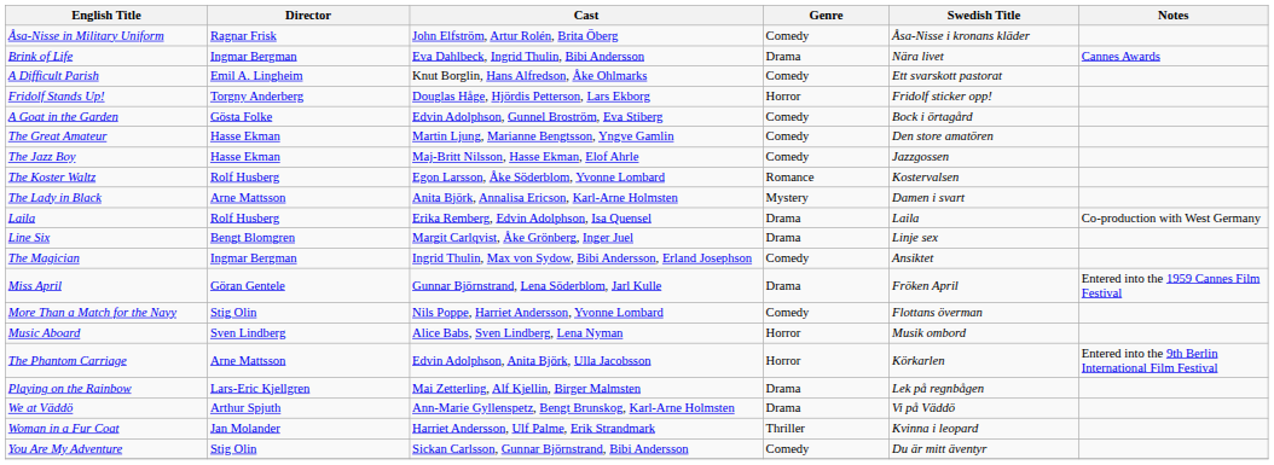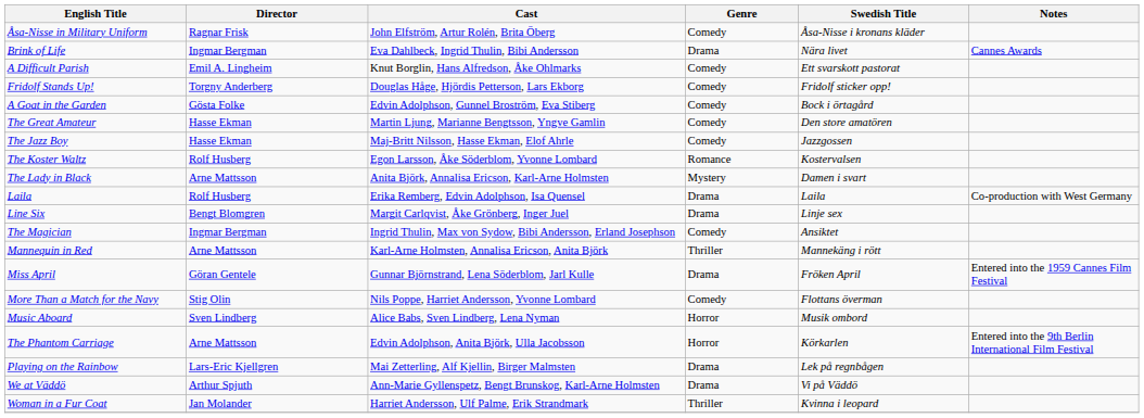 <table class="wikitable" style="width:100%;">
 <tr>
 <th style="width:16%;">English Title</th>
 <th style="width:16%;">Director</th>
 <th style="width:28%;">Cast</th>
 <th style="width:10%;">Genre</th>
 <th style="width:15%;">Swedish Title</th>
 <th style="width:15%;">Notes</th>
 </tr>
 <tr>
 <td><em><a href='#'>Åsa-Nisse in Military Uniform</a></em></td>
 <td><a href='#'>Ragnar Frisk</a></td>
 <td><a href='#'>John Elfström</a>, <a href='#'>Artur Rolén</a>, <a href='#'>Brita Öberg</a></td>
 <td>Comedy</td>
 <td><em>Åsa-Nisse i kronans kläder</em></td>
 </tr>
 <tr>
 <td><em><a href='#'>Brink of Life</a></em></td>
 <td><a href='#'>Ingmar Bergman</a></td>
 <td><a href='#'>Eva Dahlbeck</a>, <a href='#'>Ingrid Thulin</a>, <a href='#'>Bibi Andersson</a></td>
 <td>Drama</td>
 <td><em>Nära livet</em></td>
 <td><a href='#'>Cannes Awards</a></td>
 </tr>
 <tr>
 <td><em><a href='#'>A Difficult Parish</a></em></td>
 <td><a href='#'>Emil A. Lingheim</a></td>
 <td>Knut Borglin, <a href='#'>Hans Alfredson</a>, <a href='#'>Åke Ohlmarks</a></td>
 <td>Comedy</td>
 <td><em>Ett svarskott pastorat</em></td>
 <td></td>
 </tr>
 <tr>
 <td><em><a href='#'>Fridolf Stands Up!</a></em></td>
 <td><a href='#'>Torgny Anderberg</a></td>
 <td><a href='#'>Douglas Håge</a>, <a href='#'>Hjördis Petterson</a>, <a href='#'>Lars Ekborg</a></td>
-<td>Horror</td>
+<td>Comedy</td>
 <td><em>Fridolf sticker opp!</em></td>
 </tr>
 <tr>
 <td><em><a href='#'>A Goat in the Garden</a></em></td>
 <td><a href='#'>Gösta Folke</a></td>
 <td><a href='#'>Edvin Adolphson</a>, <a href='#'>Gunnel Broström</a>, <a href='#'>Eva Stiberg</a></td>
 <td>Comedy</td>
 <td><em>Bock i örtagård</em></td>
 <td></td>
 </tr>
 <tr>
 <td><em><a href='#'>The Great Amateur</a></em></td>
 <td><a href='#'>Hasse Ekman</a></td>
 <td><a href='#'>Martin Ljung</a>, <a href='#'>Marianne Bengtsson</a>, <a href='#'>Yngve Gamlin</a></td>
 <td>Comedy</td>
 <td><em>Den store amatören</em></td>
 <td></td>
 </tr>
 <tr>
 <td><em><a href='#'>The Jazz Boy</a></em></td>
 <td><a href='#'>Hasse Ekman</a></td>
 <td><a href='#'>Maj-Britt Nilsson</a>, <a href='#'>Hasse Ekman</a>, <a href='#'>Elof Ahrle</a></td>
 <td>Comedy</td>
 <td><em>Jazzgossen</em></td>
 <td></td>
 </tr>
 <tr>
 <td><em><a href='#'>The Koster Waltz</a></em></td>
 <td><a href='#'>Rolf Husberg </a></td>
 <td><a href='#'>Egon Larsson</a>, <a href='#'>Åke Söderblom</a>, <a href='#'>Yvonne Lombard</a></td>
 <td>Romance</td>
 <td><em>Kostervalsen</em></td>
 <td></td>
 </tr>
 <tr>
 <td><em><a href='#'>The Lady in Black</a></em></td>
 <td><a href='#'>Arne Mattsson</a></td>
 <td><a href='#'>Anita Björk</a>, <a href='#'>Annalisa Ericson</a>, <a href='#'>Karl-Arne Holmsten</a></td>
 <td>Mystery</td>
 <td><em>Damen i svart</em></td>
 <td></td>
 </tr>
 <tr>
 <td><em><a href='#'>Laila</a></em></td>
 <td><a href='#'>Rolf Husberg</a></td>
 <td><a href='#'>Erika Remberg</a>, <a href='#'>Edvin Adolphson</a>, <a href='#'>Isa Quensel</a></td>
 <td>Drama</td>
 <td><em>Laila</em></td>
 <td>Co-production with West Germany</td>
 </tr>
 <tr>
 <td><em><a href='#'>Line Six</a></em></td>
 <td><a href='#'>Bengt Blomgren</a></td>
 <td><a href='#'>Margit Carlqvist</a>, <a href='#'>Åke Grönberg</a>, <a href='#'>Inger Juel</a></td>
 <td>Drama</td>
 <td><em>Linje sex</em></td>
 <td></td>
 </tr>
 <tr>
 <td><em><a href='#'>The Magician</a></em></td>
 <td><a href='#'>Ingmar Bergman</a></td>
 <td><a href='#'>Ingrid Thulin</a>, <a href='#'>Max von Sydow</a>, <a href='#'>Bibi Andersson</a>, <a href='#'>Erland Josephson</a></td>
 <td>Comedy</td>
 <td><em>Ansiktet</em></td>
 <td></td>
 </tr>
 <tr>
+<td><em><a href='#'>Mannequin in Red</a></em></td>
+<td><a href='#'>Arne Mattsson</a></td>
+<td><a href='#'>Karl-Arne Holmsten</a>, <a href='#'>Annalisa Ericson</a>, <a href='#'>Anita Björk</a></td>
+<td>Thriller</td>
+<td><em>Mannekäng i rött</em></td>
+<td></td>
+</tr>
+<tr>
 <td><em><a href='#'>Miss April</a></em></td>
 <td><a href='#'>Göran Gentele</a></td>
 <td><a href='#'>Gunnar Björnstrand</a>, <a href='#'>Lena Söderblom</a>, <a href='#'>Jarl Kulle </a></td>
 <td>Drama</td>
 <td><em>Fröken April</em></td>
 <td>Entered into the <a href='#'>1959 Cannes Film Festival</a></td>
 </tr>
 <tr>
 <td><em><a href='#'>More Than a Match for the Navy</a></em></td>
 <td><a href='#'>Stig Olin</a></td>
 <td><a href='#'>Nils Poppe</a>, <a href='#'>Harriet Andersson</a>, <a href='#'>Yvonne Lombard</a></td>
 <td>Comedy</td>
 <td><em> Flottans överman</em></td>
 <td></td>
 </tr>
 <tr>
 <td><em><a href='#'>Music Aboard</a></em></td>
 <td><a href='#'>Sven Lindberg</a></td>
 <td><a href='#'>Alice Babs</a>, <a href='#'>Sven Lindberg</a>, <a href='#'>Lena Nyman</a></td>
 <td>Horror</td>
 <td><em>Musik ombord</em></td>
 <td></td>
 </tr>
 <tr>
 <td><em><a href='#'>The Phantom Carriage</a></em></td>
 <td><a href='#'>Arne Mattsson</a></td>
 <td><a href='#'>Edvin Adolphson</a>, <a href='#'>Anita Björk</a>, <a href='#'>Ulla Jacobsson</a></td>
 <td>Horror</td>
 <td><em>Körkarlen</em></td>
 <td>Entered into the <a href='#'>9th Berlin International Film Festival</a></td>
 </tr>
 <tr>
 <td><em><a href='#'>Playing on the Rainbow</a></em></td>
 <td><a href='#'>Lars-Eric Kjellgren</a></td>
 <td><a href='#'>Mai Zetterling</a>, <a href='#'>Alf Kjellin</a>, <a href='#'>Birger Malmsten</a></td>
 <td>Drama</td>
 <td><em>Lek på regnbågen</em></td>
 <td></td>
 </tr>
 <tr>
 <td><em><a href='#'>We at Väddö</a></em></td>
 <td><a href='#'>Arthur Spjuth</a></td>
 <td><a href='#'>Ann-Marie Gyllenspetz</a>, <a href='#'>Bengt Brunskog</a>, <a href='#'>Karl-Arne Holmsten</a></td>
 <td>Drama</td>
 <td><em>Vi på Väddö</em></td>
 </tr>
 <tr>
 <td><em><a href='#'>Woman in a Fur Coat</a></em></td>
 <td><a href='#'>Jan Molander</a></td>
 <td><a href='#'>Harriet Andersson</a>, <a href='#'>Ulf Palme</a>, <a href='#'>Erik Strandmark</a></td>
 <td>Thriller</td>
 <td><em>Kvinna i leopard</em></td>
 <td></td>
 </tr>
 <tr>
-<td><em><a href='#'>You Are My Adventure</a></em></td>
-<td><a href='#'>Stig Olin</a></td>
-<td><a href='#'>Sickan Carlsson</a>, <a href='#'>Gunnar Björnstrand</a>, <a href='#'>Bibi Andersson</a></td>
-<td>Comedy</td>
-<td><em>Du är mitt äventyr</em></td>
-<td></td>
-</tr>
-<tr>
 </tr>
 </table>
